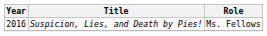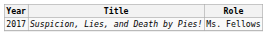 <table class="wikitable sortable">
 <tr>
 <th>Year</th>
 <th>Title</th>
 <th>Role</th>
 </tr>
 <tr>
-<td rowspan="1">2016</td>
+<td rowspan="1">2017</td>
 <td><em>Suspicion, Lies, and Death by Pies!</em></td>
 <td>Ms. Fellows</td>
 </tr>
 <tr>
 </tr>
 </table>
